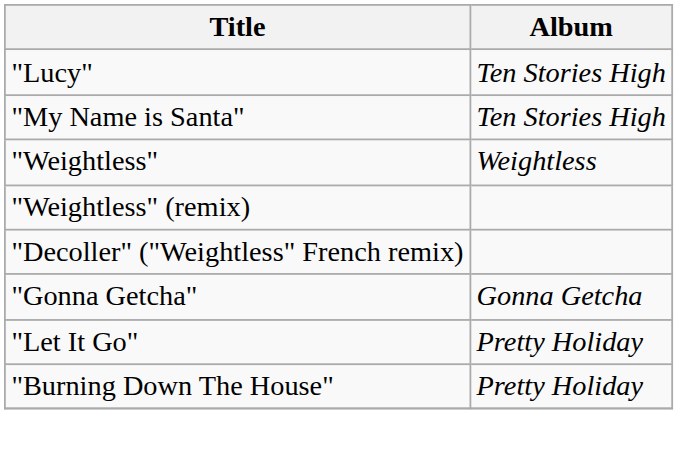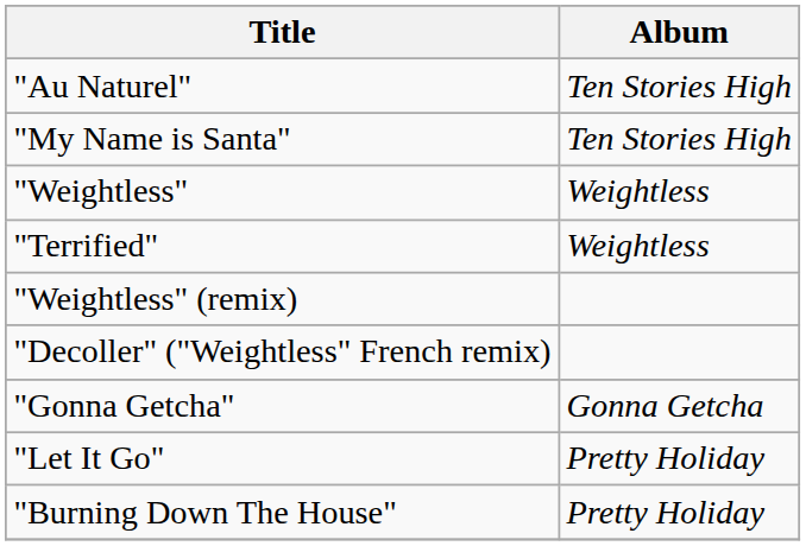 <table class="wikitable">
 <tr>
 <th align="left" valign="top">Title</th>
 <th align="left" valign="top">Album</th>
 </tr>
 <tr>
-<td align="left" valign="top">"Lucy"</td>
+<td align="left" valign="top">"Au Naturel"</td>
 <td align="left" valign="top"><em>Ten Stories High</em></td>
 </tr>
 <tr>
 <td align="left" valign="top">"My Name is Santa"</td>
 <td align="left" valign="top"><em>Ten Stories High</em></td>
 </tr>
 <tr>
 <td align="left" valign="top">"Weightless"</td>
+<td align="left" valign="top"><em>Weightless</em></td>
+</tr>
+<tr>
+<td align="left" valign="top">"Terrified"</td>
 <td align="left" valign="top"><em>Weightless</em></td>
 </tr>
 <tr>
 <td align="left" valign="top">"Weightless" (remix)</td>
 <td align="left" valign="top"></td>
 </tr>
 <tr>
 <td align="left" valign="top">"Decoller" ("Weightless" French remix)</td>
 <td align="left" valign="top"></td>
 </tr>
 <tr>
 <td align="left" valign="top">"Gonna Getcha"</td>
 <td align="left" valign="top"><em>Gonna Getcha</em></td>
 </tr>
 <tr>
 <td align="left" valign="top">"Let It Go"</td>
 <td align="left" valign="top"><em>Pretty Holiday</em></td>
 </tr>
 <tr>
 <td align="left" valign="top">"Burning Down The House"</td>
 <td align="left" valign="top"><em>Pretty Holiday</em></td>
 </tr>
 <tr>
 </tr>
 </table>
